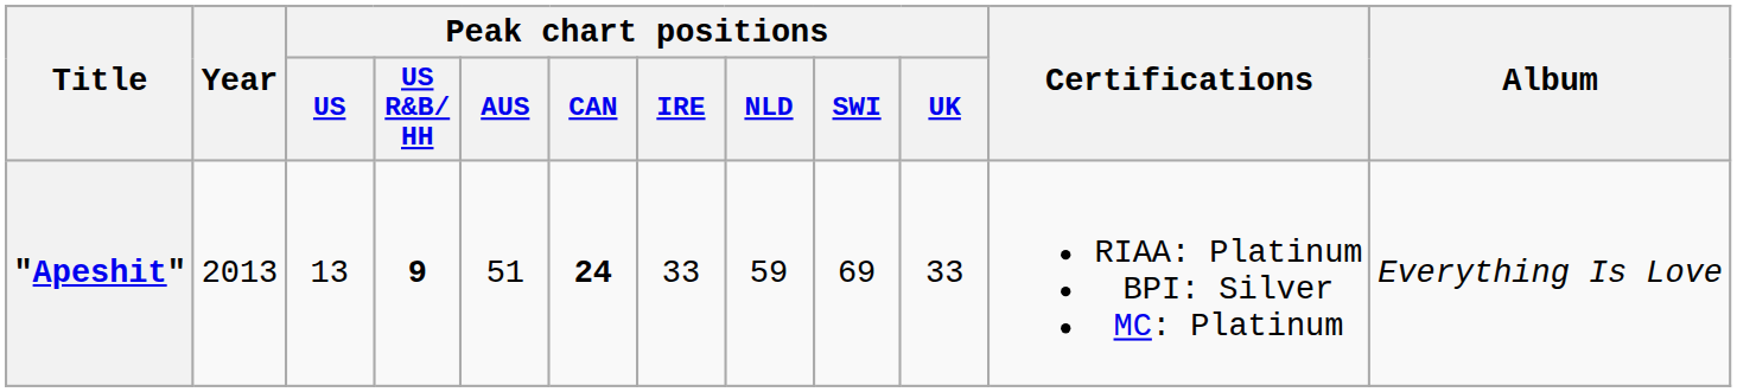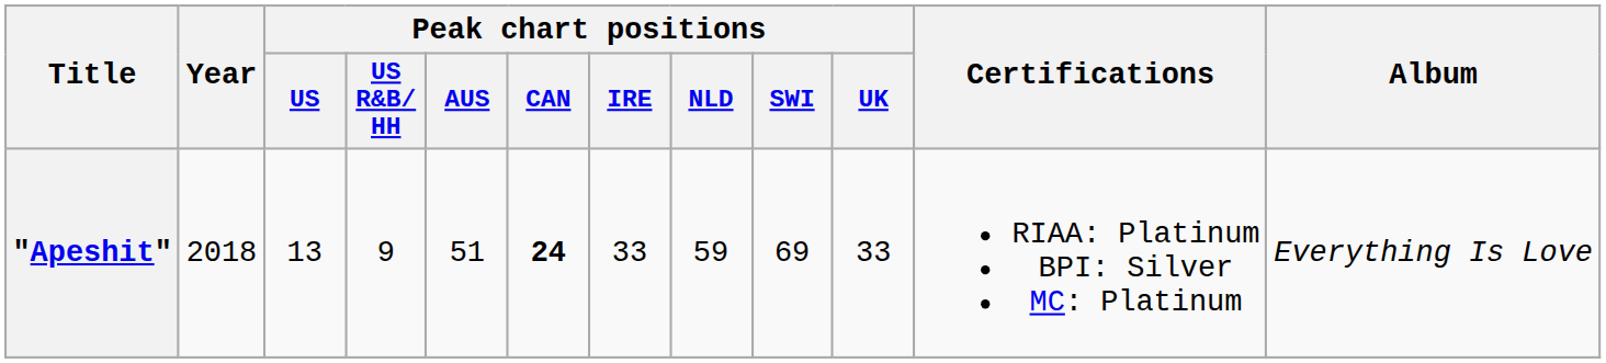 <table class="wikitable plainrowheaders" style="text-align:center;">
 <tr>
 <th scope="col" rowspan="2">Title</th>
 <th scope="col" rowspan="2">Year</th>
 <th scope="col" colspan="8">Peak chart positions</th>
 <th scope="col" rowspan="2">Certifications</th>
 <th scope="col" rowspan="2">Album</th>
 </tr>
 <tr>
 <th scope="col" style="width:2.75em;font-size:85%;"><a href='#'>US</a><br></th>
 <th scope="col" style="width:2.75em;font-size:85%;"><a href='#'>US<br>R&B/<br>HH</a><br></th>
 <th scope="col" style="width:2.75em;font-size:85%;"><a href='#'>AUS</a><br></th>
 <th scope="col" style="width:2.75em;font-size:85%;"><a href='#'>CAN</a><br></th>
 <th scope="col" style="width:2.75em;font-size:85%;"><a href='#'>IRE</a><br></th>
 <th scope="col" style="width:2.75em;font-size:85%;"><a href='#'>NLD</a><br></th>
 <th scope="col" style="width:2.75em;font-size:85%;"><a href='#'>SWI</a><br></th>
 <th scope="col" style="width:2.75em;font-size:85%;"><a href='#'>UK</a><br></th>
 </tr>
 <tr>
 <th scope="row">"<a href='#'>Apeshit</a>"</th>
-<td>2013</td>
+<td>2018</td>
 <td>13</td>
-<td><strong>9</strong></td>
+<td>9</td>
 <td>51</td>
 <td><strong>24</strong></td>
 <td>33</td>
 <td>59</td>
 <td>69</td>
 <td>33</td>
 <td><br><ul><li>RIAA: Platinum</li><li>BPI: Silver</li><li><a href='#'>MC</a>: Platinum</li></ul></td>
 <td><em>Everything Is Love</em></td>
 </tr>
 </table>
